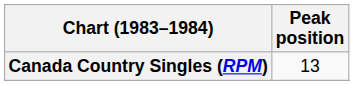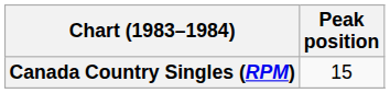 <table class="wikitable sortable plainrowheaders" style="text-align:center">
 <tr>
 <th scope="col">Chart (1983–1984)</th>
 <th scope="col">Peak<br> position</th>
 </tr>
 <tr>
 <th scope="row">Canada Country Singles (<em><a href='#'>RPM</a></em>)</th>
-<td align="center">13</td>
+<td align="center">15</td>
 </tr>
 <tr>
 </tr>
 <tr>
 </tr>
 </table>
